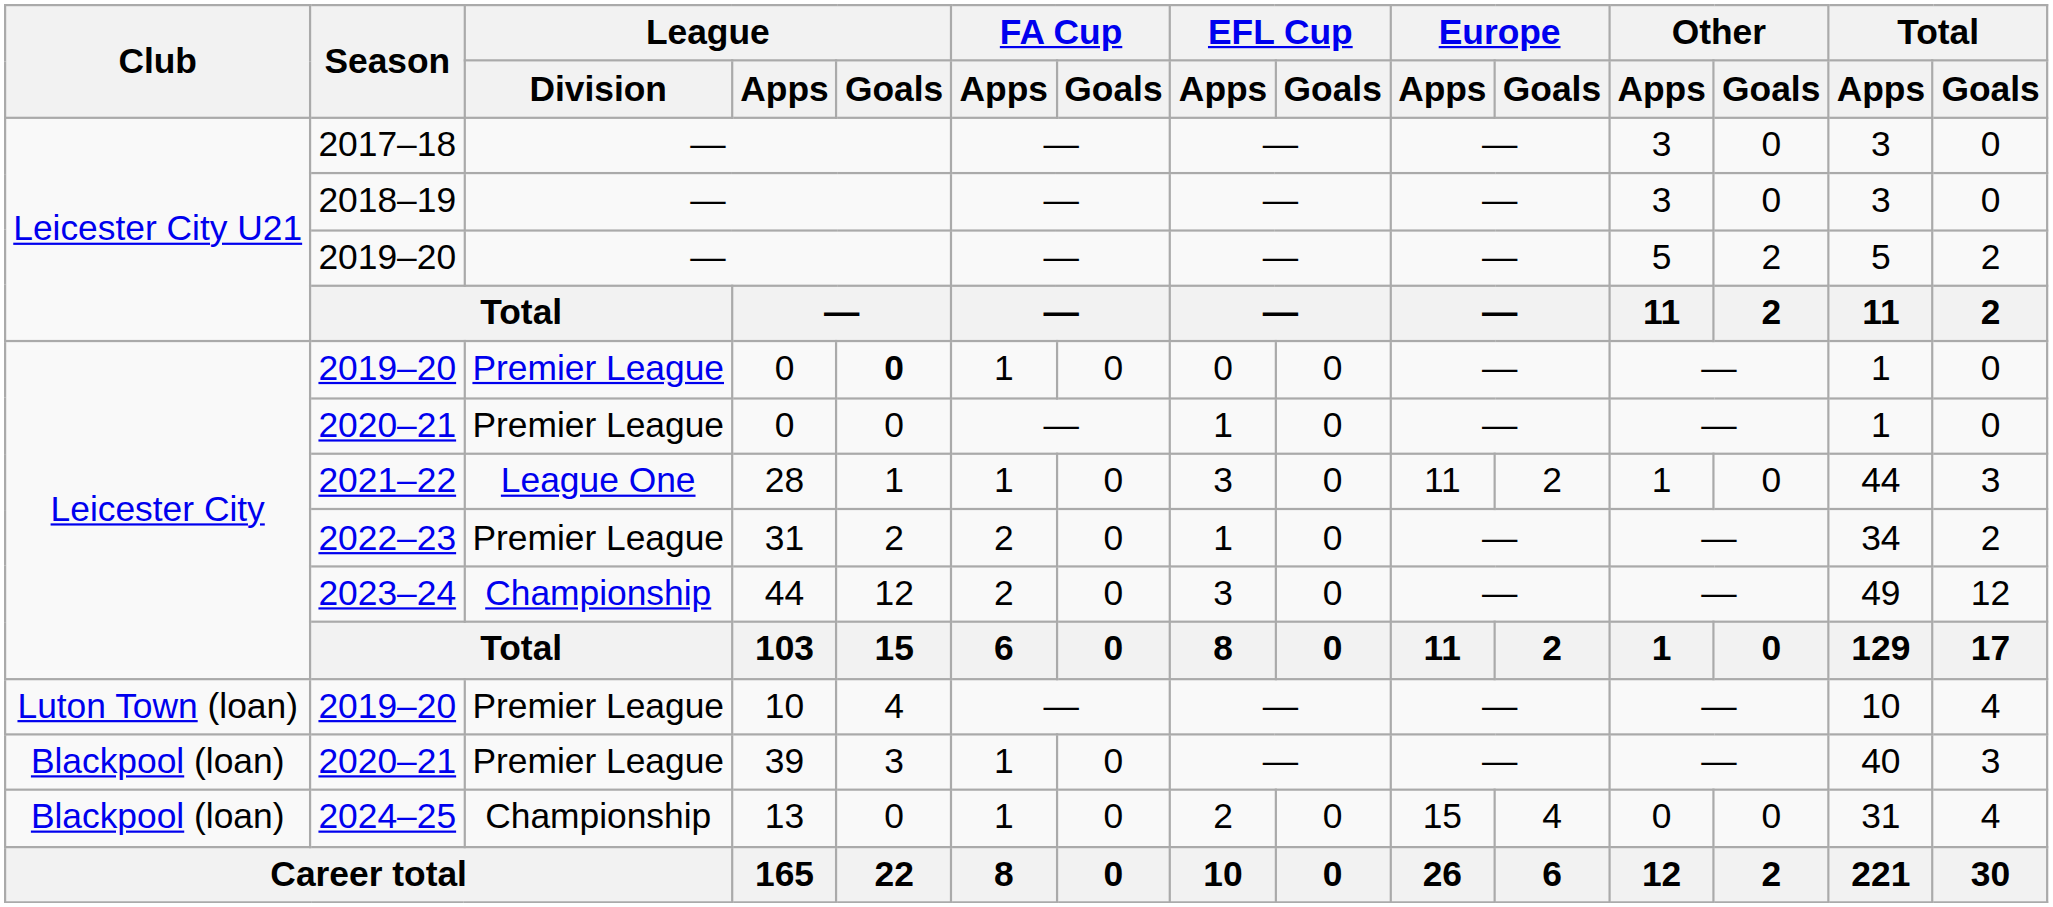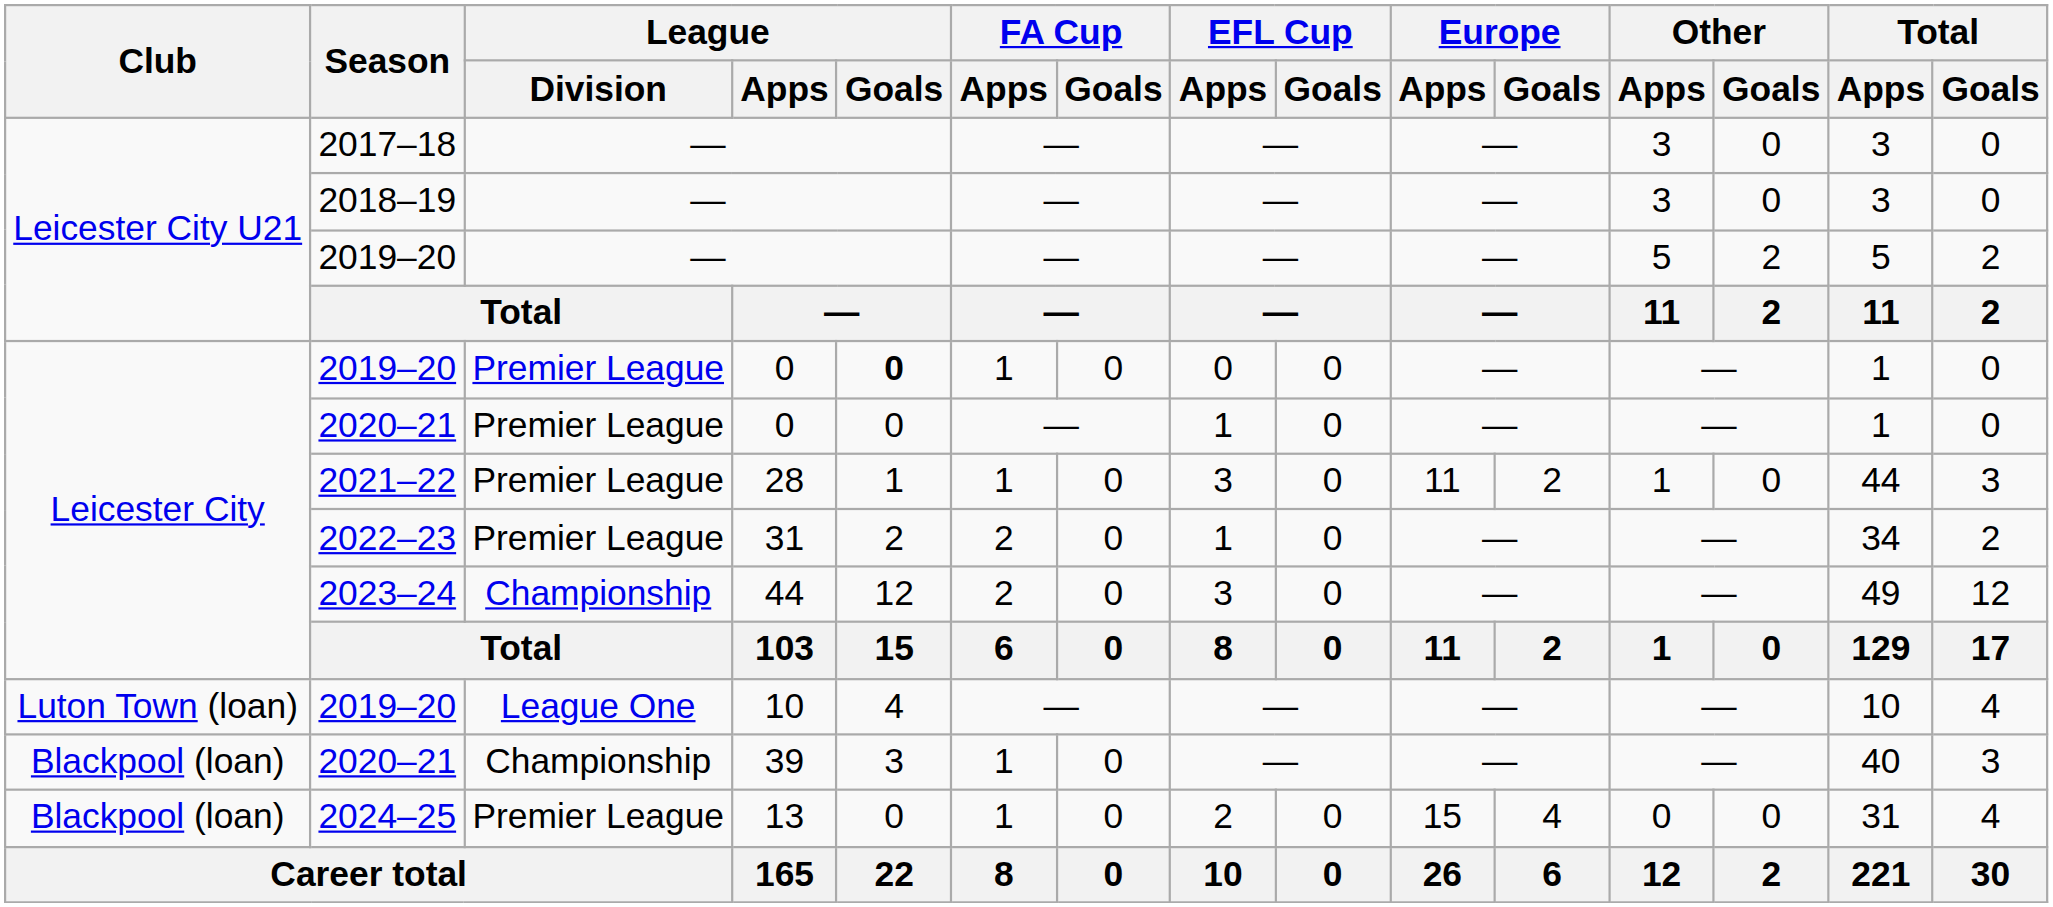 <table class=wikitable style=text-align:center>
 <tr>
 <th rowspan=2>Club</th>
 <th rowspan=2>Season</th>
 <th colspan=3>League</th>
 <th colspan=2><a href='#'>FA Cup</a></th>
 <th colspan=2><a href='#'>EFL Cup</a></th>
 <th colspan=2><a href='#'>Europe</a></th>
 <th colspan=2>Other</th>
 <th colspan=2>Total</th>
 </tr>
 <tr>
 <th>Division</th>
 <th>Apps</th>
 <th>Goals</th>
 <th>Apps</th>
 <th>Goals</th>
 <th>Apps</th>
 <th>Goals</th>
 <th>Apps</th>
 <th>Goals</th>
 <th>Apps</th>
 <th>Goals</th>
 <th>Apps</th>
 <th>Goals</th>
 </tr>
 <tr>
 <td rowspan=4><a href='#'>Leicester City U21</a></td>
 <td>2017–18</td>
 <td colspan=3>—</td>
 <td colspan=2>—</td>
 <td colspan=2>—</td>
 <td colspan=2>—</td>
 <td>3</td>
 <td>0</td>
 <td>3</td>
 <td>0</td>
 </tr>
 <tr>
 <td>2018–19</td>
 <td colspan=3>—</td>
 <td colspan=2>—</td>
 <td colspan=2>—</td>
 <td colspan=2>—</td>
 <td>3</td>
 <td>0</td>
 <td>3</td>
 <td>0</td>
 </tr>
 <tr>
 <td>2019–20</td>
 <td colspan=3>—</td>
 <td colspan=2>—</td>
 <td colspan=2>—</td>
 <td colspan=2>—</td>
 <td>5</td>
 <td>2</td>
 <td>5</td>
 <td>2</td>
 </tr>
 <tr>
 <th colspan=2>Total</th>
 <th colspan=2>—</th>
 <th colspan=2>—</th>
 <th colspan=2>—</th>
 <th colspan=2>—</th>
 <th>11</th>
 <th>2</th>
 <th>11</th>
 <th>2</th>
 </tr>
 <tr>
 <td rowspan=6><a href='#'>Leicester City</a></td>
 <td><a href='#'>2019–20</a></td>
 <td><a href='#'>Premier League</a></td>
 <td>0</td>
 <td><strong>0</strong></td>
 <td>1</td>
 <td>0</td>
 <td>0</td>
 <td>0</td>
 <td colspan=2>—</td>
 <td colspan=2>—</td>
 <td>1</td>
 <td>0</td>
 </tr>
 <tr>
 <td><a href='#'>2020–21</a></td>
 <td>Premier League</td>
 <td>0</td>
 <td>0</td>
 <td colspan=2>—</td>
 <td>1</td>
 <td>0</td>
 <td colspan=2>—</td>
 <td colspan=2>—</td>
 <td>1</td>
 <td>0</td>
 </tr>
 <tr>
 <td><a href='#'>2021–22</a></td>
-<td><a href='#'>League One</a></td>
+<td>Premier League</td>
 <td>28</td>
 <td>1</td>
 <td>1</td>
 <td>0</td>
 <td>3</td>
 <td>0</td>
 <td>11</td>
 <td>2</td>
 <td>1</td>
 <td>0</td>
 <td>44</td>
 <td>3</td>
 </tr>
 <tr>
 <td><a href='#'>2022–23</a></td>
 <td>Premier League</td>
 <td>31</td>
 <td>2</td>
 <td>2</td>
 <td>0</td>
 <td>1</td>
 <td>0</td>
 <td colspan=2>—</td>
 <td colspan=2>—</td>
 <td>34</td>
 <td>2</td>
 </tr>
 <tr>
 <td><a href='#'>2023–24</a></td>
 <td><a href='#'>Championship</a></td>
 <td>44</td>
 <td>12</td>
 <td>2</td>
 <td>0</td>
 <td>3</td>
 <td>0</td>
 <td colspan=2>—</td>
 <td colspan=2>—</td>
 <td>49</td>
 <td>12</td>
 </tr>
 <tr>
 <th colspan=2>Total</th>
 <th>103</th>
 <th>15</th>
 <th>6</th>
 <th>0</th>
 <th>8</th>
 <th>0</th>
 <th>11</th>
 <th>2</th>
 <th>1</th>
 <th>0</th>
 <th>129</th>
 <th>17</th>
 </tr>
 <tr>
 <td><a href='#'>Luton Town</a> (loan)</td>
 <td><a href='#'>2019–20</a></td>
-<td>Premier League</td>
+<td><a href='#'>League One</a></td>
 <td>10</td>
 <td>4</td>
 <td colspan=2>—</td>
 <td colspan=2>—</td>
 <td colspan=2>—</td>
 <td colspan=2>—</td>
 <td>10</td>
 <td>4</td>
 </tr>
 <tr>
 <td><a href='#'>Blackpool</a> (loan)</td>
 <td><a href='#'>2020–21</a></td>
-<td>Premier League</td>
+<td>Championship</td>
 <td>39</td>
 <td>3</td>
 <td>1</td>
 <td>0</td>
 <td colspan=2>—</td>
 <td colspan=2>—</td>
 <td colspan=2>—</td>
 <td>40</td>
 <td>3</td>
 </tr>
 <tr>
 <td><a href='#'>Blackpool</a> (loan)</td>
 <td><a href='#'>2024–25</a></td>
-<td>Championship</td>
+<td>Premier League</td>
 <td>13</td>
 <td>0</td>
 <td>1</td>
 <td>0</td>
 <td>2</td>
 <td>0</td>
 <td>15</td>
 <td>4</td>
 <td>0</td>
 <td>0</td>
 <td>31</td>
 <td>4</td>
 </tr>
 <tr>
 <th colspan=3>Career total</th>
 <th>165</th>
 <th>22</th>
 <th>8</th>
 <th>0</th>
 <th>10</th>
 <th>0</th>
 <th>26</th>
 <th>6</th>
 <th>12</th>
 <th>2</th>
 <th>221</th>
 <th>30</th>
 </tr>
 </table>
